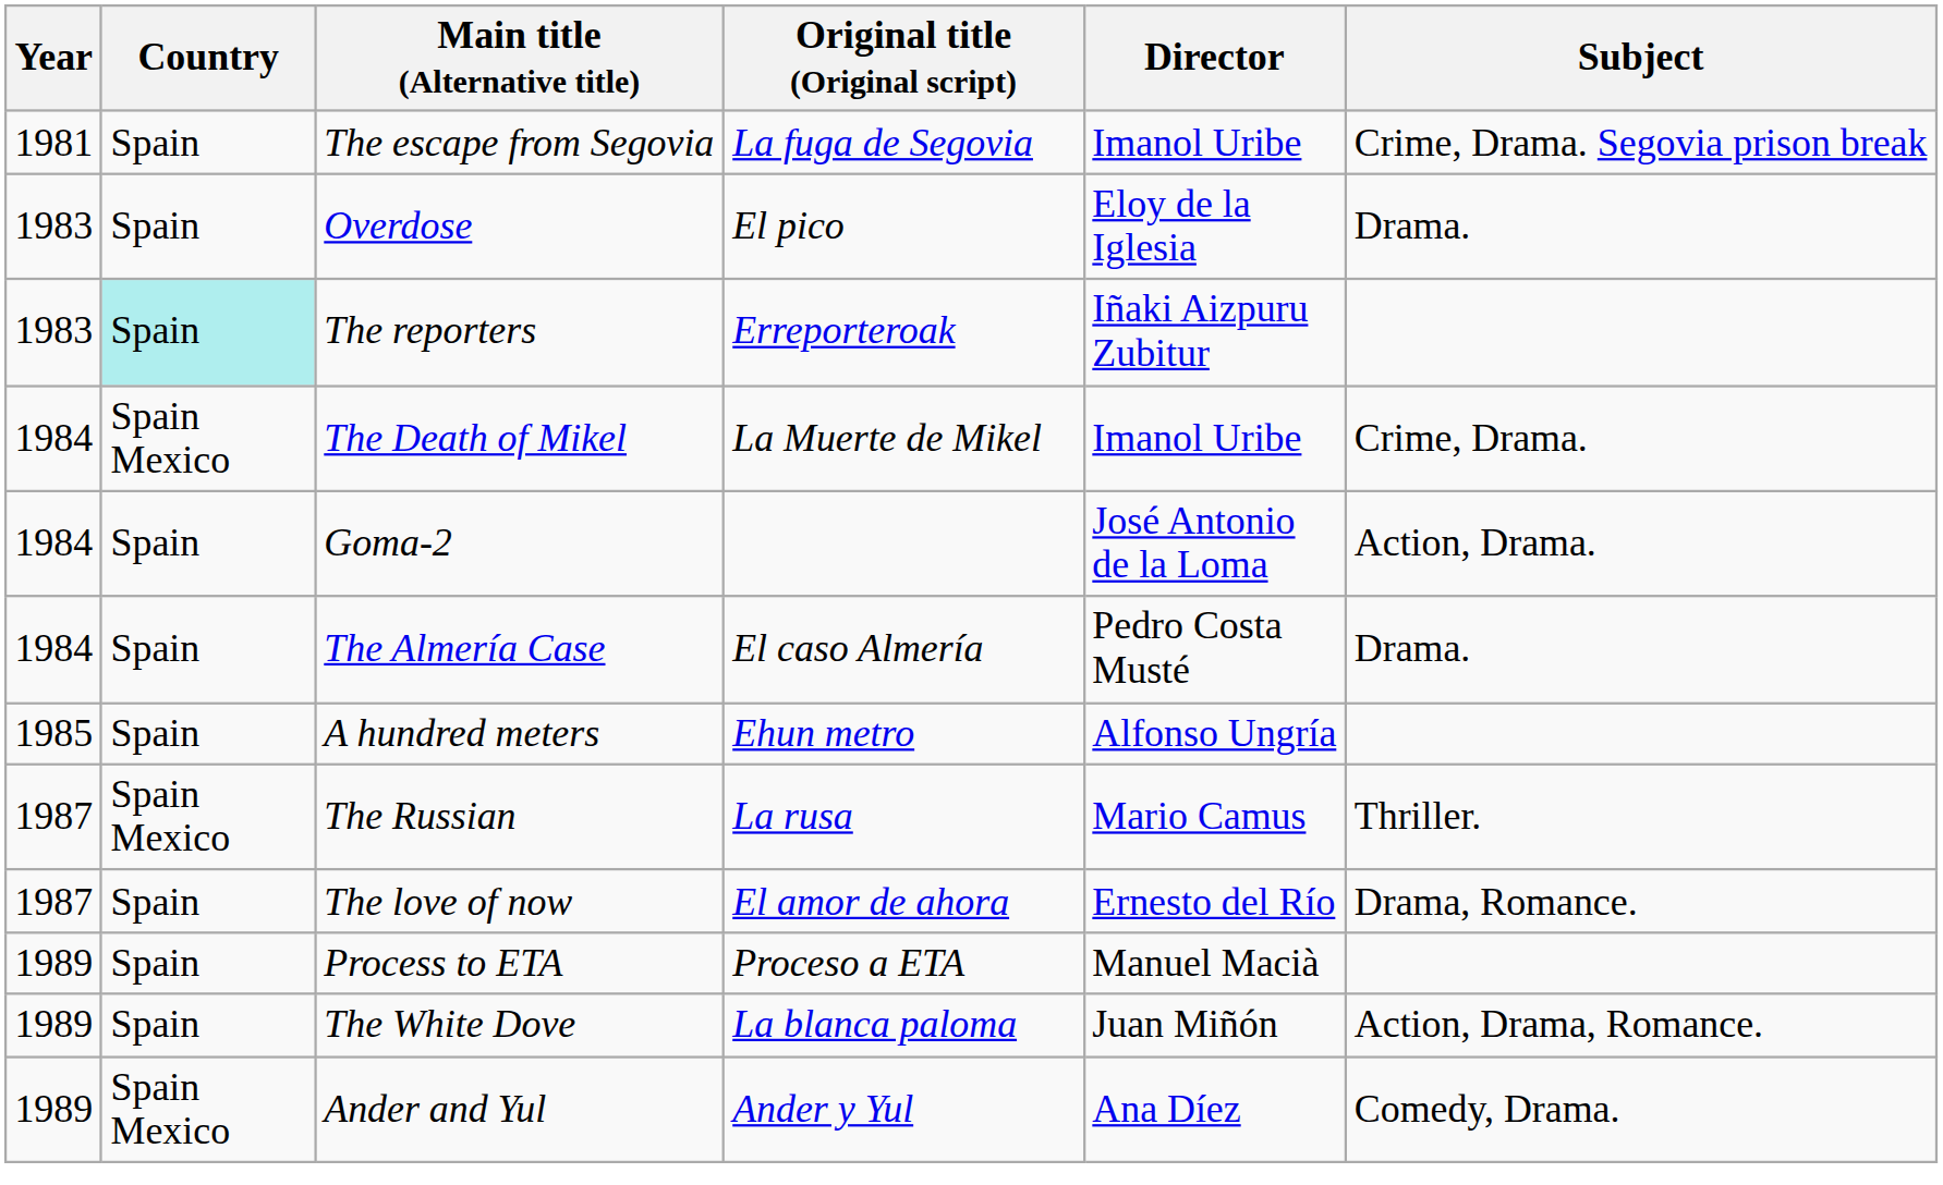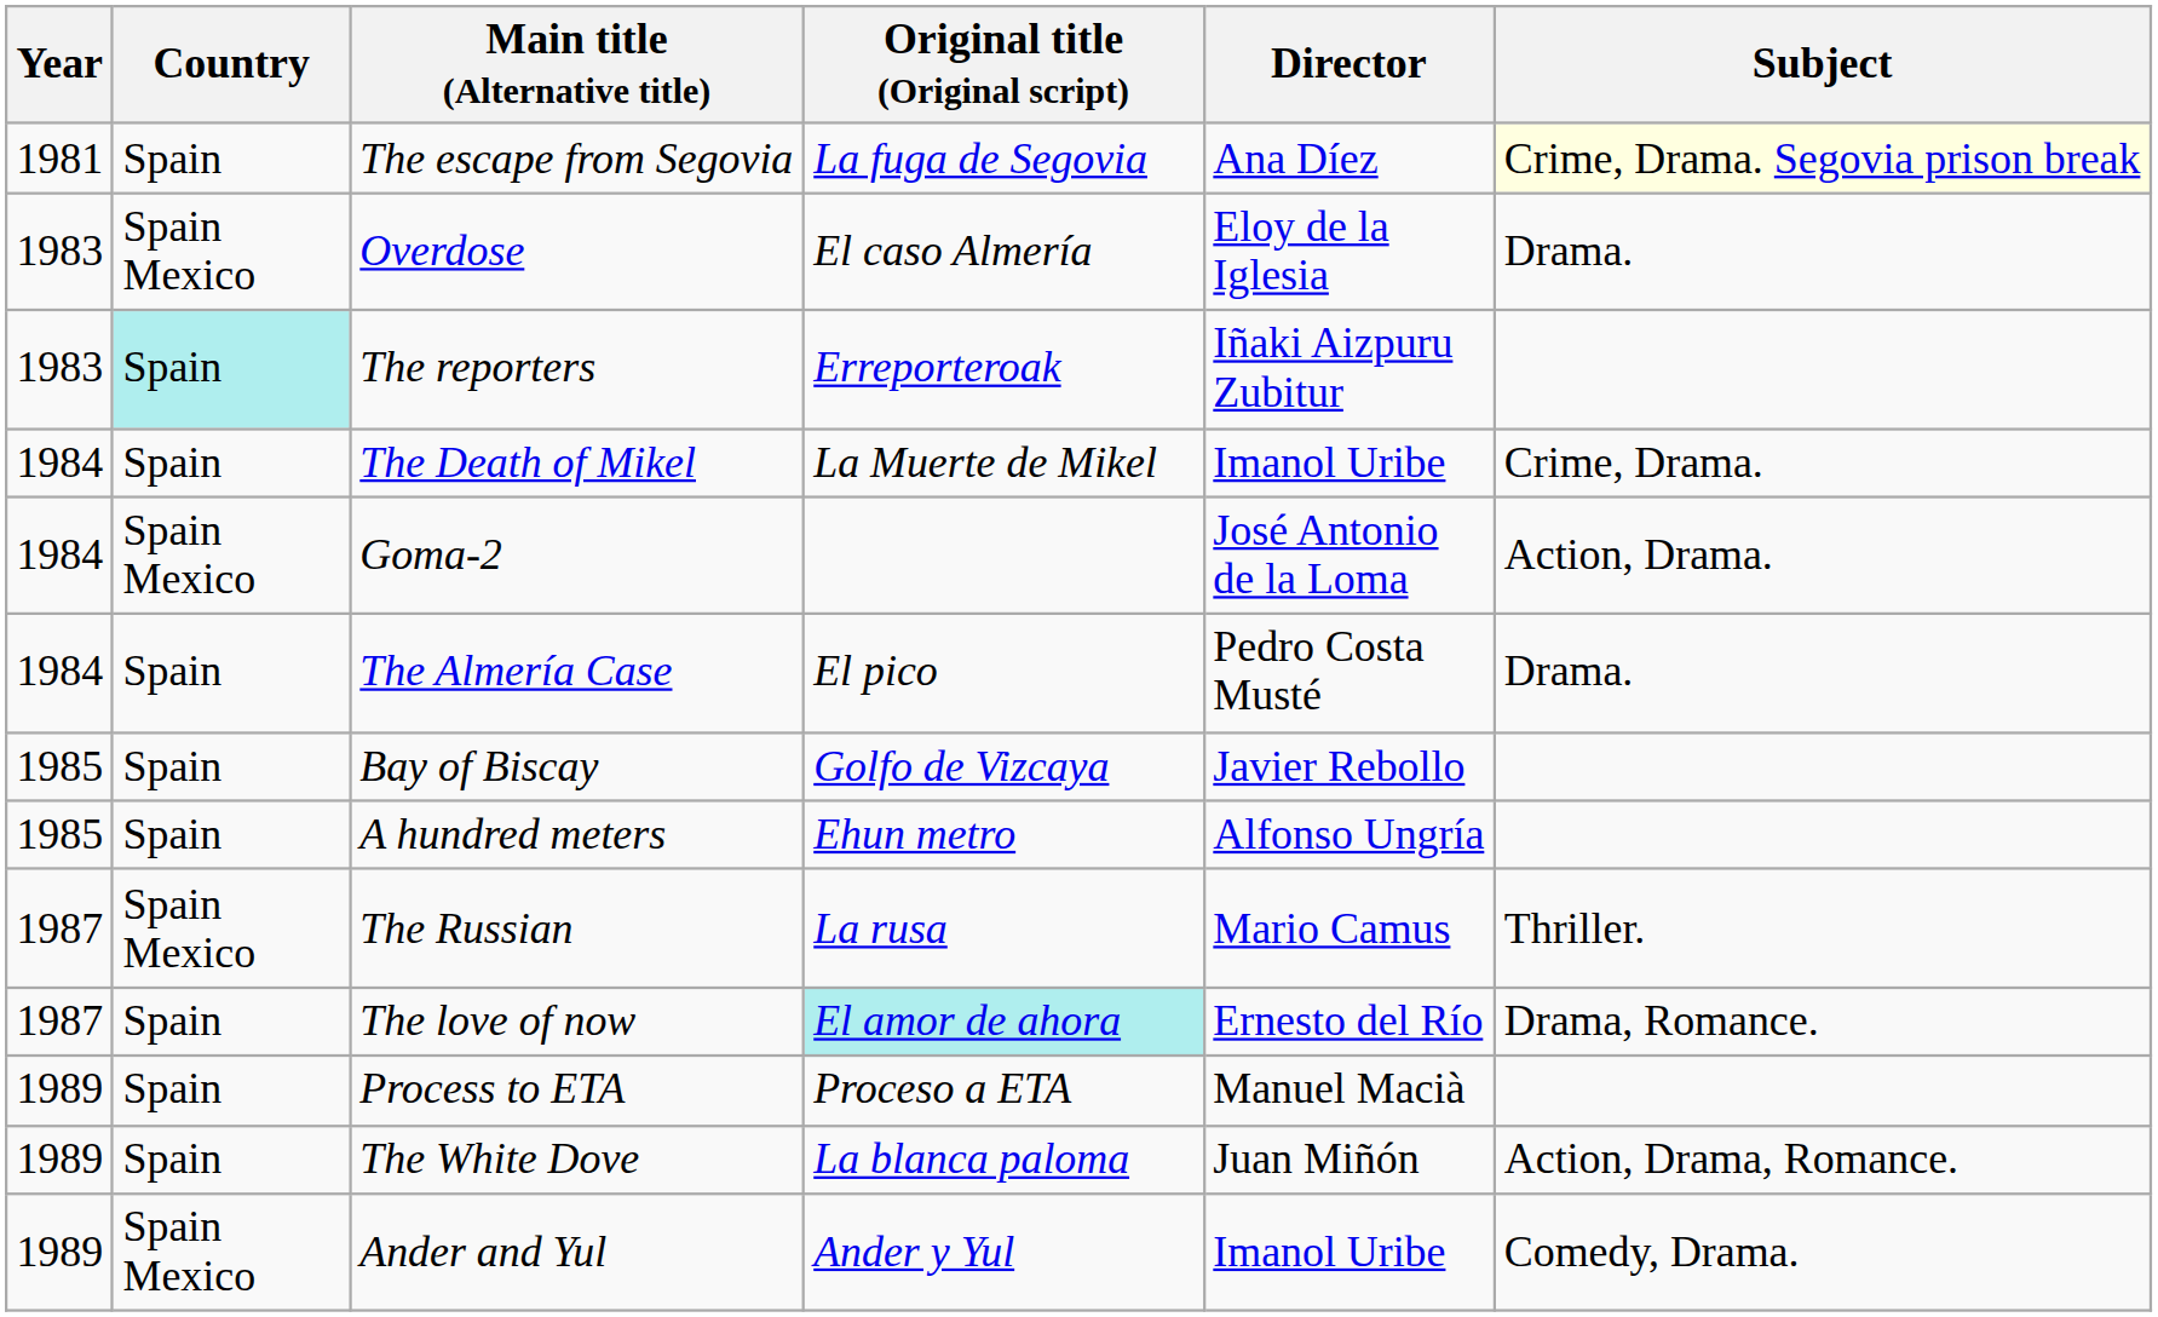 <table class="wikitable sortable">
 <tr>
 <th>Year</th>
 <th width= 80>Country</th>
 <th class="unsortable" style="width:160px;">Main title<br><small>(Alternative title)</small></th>
 <th class="unsortable" style="width:140px;">Original title<br><small>(Original script)</small></th>
 <th width=100>Director</th>
 <th class="unsortable">Subject</th>
 </tr>
 <tr>
 <td>1981</td>
 <td>Spain</td>
 <td><em>The escape from Segovia</em></td>
 <td><em><a href='#'>La fuga de Segovia</a></em></td>
-<td><a href='#'>Imanol Uribe</a></td>
-<td>Crime, Drama. <a href='#'>Segovia prison break</a></td>
+<td><a href='#'>Ana Díez</a></td>
+<td style="background: lightyellow;">Crime, Drama. <a href='#'>Segovia prison break</a></td>
 </tr>
 <tr>
 <td>1983</td>
-<td>Spain</td>
+<td>Spain<br>Mexico</td>
 <td><em><a href='#'>Overdose</a></em></td>
-<td><em>El pico</em></td>
+<td><em>El caso Almería</em></td>
 <td><a href='#'>Eloy de la Iglesia</a></td>
 <td>Drama.</td>
 </tr>
 <tr>
 <td>1983</td>
 <td style="background: paleturquoise;">Spain</td>
 <td><em>The reporters</em></td>
 <td><em><a href='#'>Erreporteroak</a></em></td>
 <td><a href='#'>Iñaki Aizpuru Zubitur</a></td>
 <td></td>
 </tr>
 <tr>
 <td>1984</td>
-<td>Spain<br>Mexico</td>
+<td>Spain</td>
 <td><em><a href='#'>The Death of Mikel</a></em></td>
 <td><em>La Muerte de Mikel</em></td>
 <td><a href='#'>Imanol Uribe</a></td>
 <td>Crime, Drama.</td>
 </tr>
 <tr>
 <td>1984</td>
-<td>Spain</td>
+<td>Spain<br>Mexico</td>
 <td><em>Goma-2</em></td>
 <td></td>
 <td><a href='#'>José Antonio de la Loma</a></td>
 <td>Action, Drama.</td>
 </tr>
 <tr>
 <td>1984</td>
 <td>Spain</td>
 <td><em><a href='#'>The Almería Case</a></em></td>
-<td><em>El caso Almería</em></td>
+<td><em>El pico</em></td>
 <td>Pedro Costa Musté</td>
 <td>Drama.</td>
+</tr>
+<tr>
+<td>1985</td>
+<td>Spain</td>
+<td><em>Bay of Biscay</em></td>
+<td><em><a href='#'>Golfo de Vizcaya</a></em></td>
+<td><a href='#'>Javier Rebollo</a></td>
+<td></td>
 </tr>
 <tr>
 <td>1985</td>
 <td>Spain</td>
 <td><em>A hundred meters</em></td>
 <td><em><a href='#'>Ehun metro</a></em></td>
 <td><a href='#'>Alfonso Ungría</a></td>
 </tr>
 <tr>
 <td>1987</td>
 <td>Spain<br>Mexico</td>
 <td><em>The Russian</em></td>
 <td><em><a href='#'>La rusa</a></em></td>
 <td><a href='#'>Mario Camus</a></td>
 <td>Thriller.</td>
 </tr>
 <tr>
 <td>1987</td>
 <td>Spain</td>
 <td><em>The love of now</em></td>
-<td><em><a href='#'>El amor de ahora</a></em></td>
+<td style="background: paleturquoise;"><em><a href='#'>El amor de ahora</a></em></td>
 <td><a href='#'>Ernesto del Río</a></td>
 <td>Drama, Romance.</td>
 </tr>
 <tr>
 <td>1989</td>
 <td>Spain</td>
 <td><em>Process to ETA</em></td>
 <td><em>Proceso a ETA</em></td>
 <td>Manuel Macià</td>
 <td></td>
 </tr>
 <tr>
 <td>1989</td>
 <td>Spain</td>
 <td><em>The White Dove</em></td>
 <td><em><a href='#'>La blanca paloma</a></em></td>
 <td>Juan Miñón</td>
 <td>Action, Drama, Romance.</td>
 </tr>
 <tr>
 <td>1989</td>
 <td>Spain<br>Mexico</td>
 <td><em>Ander and Yul</em></td>
 <td><em><a href='#'>Ander y Yul</a></em></td>
-<td><a href='#'>Ana Díez</a></td>
+<td><a href='#'>Imanol Uribe</a></td>
 <td>Comedy, Drama.</td>
 </tr>
 </table>
